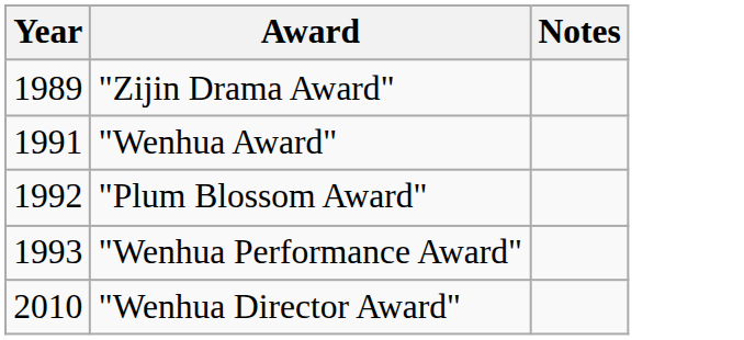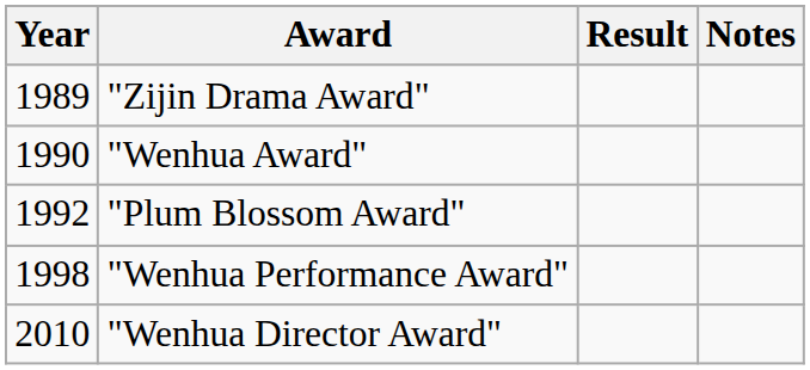 <table class="wikitable">
 <tr>
 <th>Year</th>
 <th>Award</th>
+<th>Result</th>
 <th>Notes</th>
 </tr>
 <tr>
 <td>1989</td>
 <td>"Zijin Drama Award"</td>
 <td></td>
+<td></td>
 </tr>
 <tr>
-<td>1991</td>
+<td>1990</td>
 <td>"Wenhua Award"</td>
+<td></td>
 <td></td>
 </tr>
 <tr>
 <td>1992</td>
 <td>"Plum Blossom Award"</td>
 <td></td>
+<td></td>
 </tr>
 <tr>
-<td>1993</td>
+<td>1998</td>
 <td>"Wenhua Performance Award"</td>
+<td></td>
 <td></td>
 </tr>
 <tr>
 <td>2010</td>
 <td>"Wenhua Director Award"</td>
 <td></td>
+<td></td>
 </tr>
 </table>
